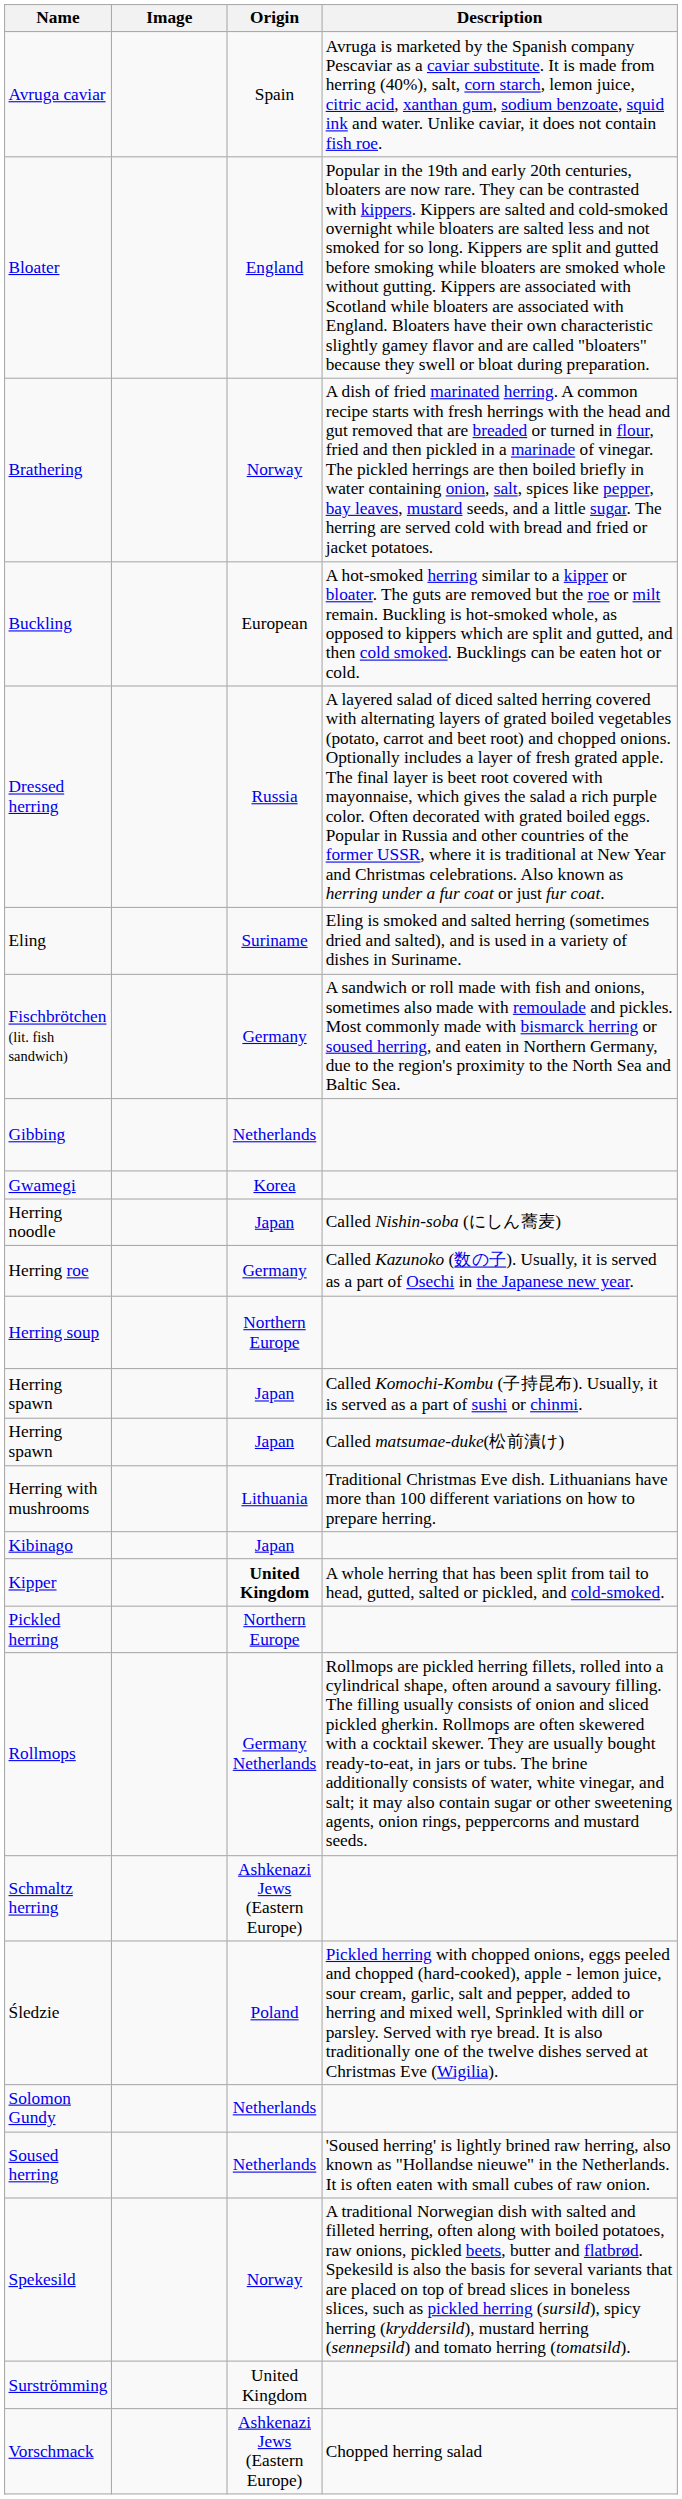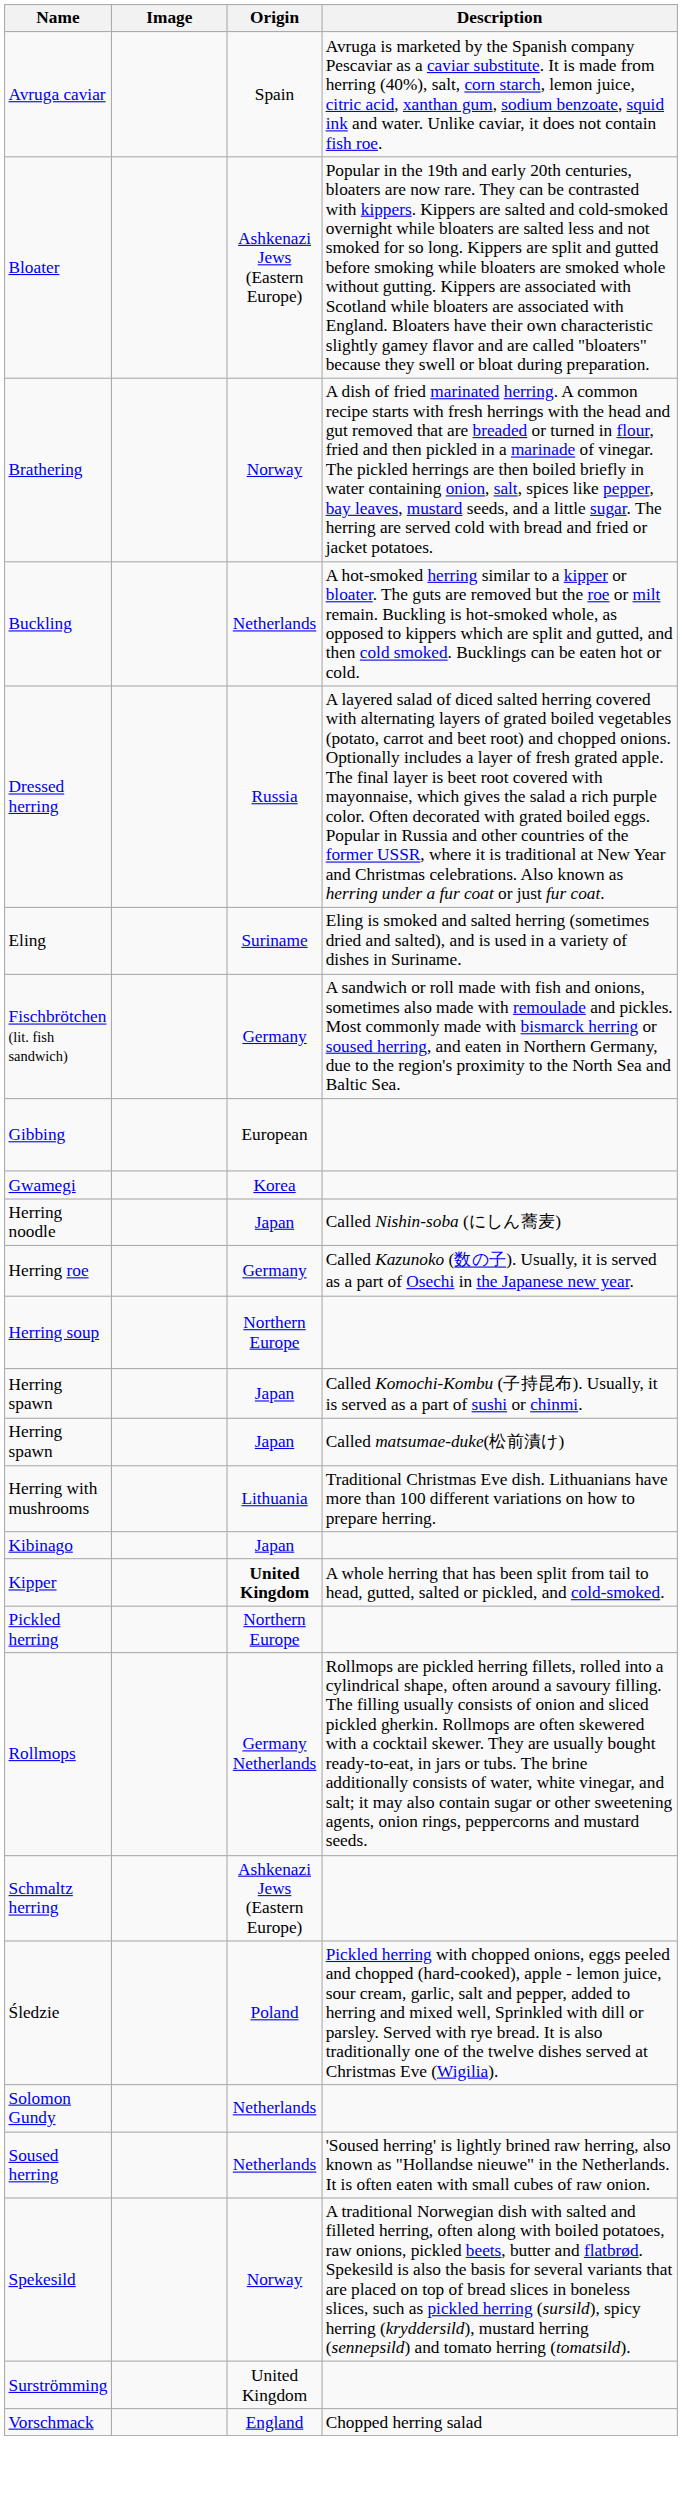 <table class="wikitable sortable" style="width:100%; height:100px;">
 <tr>
 <th style="width:80px;">Name</th>
 <th style="width:100px;">Image</th>
 <th style="width:80px;">Origin</th>
 <th>Description</th>
 </tr>
 <tr>
 <td><a href='#'>Avruga caviar</a></td>
 <td></td>
 <td align="center">Spain</td>
 <td>Avruga is marketed  by the Spanish company Pescaviar as a <a href='#'>caviar substitute</a>. It is made from herring (40%), salt, <a href='#'>corn starch</a>, lemon juice, <a href='#'>citric acid</a>, <a href='#'>xanthan gum</a>, <a href='#'>sodium benzoate</a>, <a href='#'>squid ink</a> and water. Unlike caviar, it does not contain <a href='#'>fish roe</a>.</td>
 </tr>
 <tr>
 <td><a href='#'>Bloater</a></td>
 <td></td>
-<td align="center"><a href='#'>England</a></td>
+<td align="center"><a href='#'>Ashkenazi Jews</a> (Eastern Europe)</td>
 <td>Popular in the 19th and early 20th centuries, bloaters are now rare. They can be contrasted with <a href='#'>kippers</a>.  Kippers are salted and cold-smoked overnight while bloaters are salted less and not smoked for so long. Kippers are split and gutted before smoking while bloaters are smoked whole without gutting. Kippers are associated with Scotland while bloaters are associated with England. Bloaters have their own characteristic slightly gamey flavor and are called "bloaters" because they swell or bloat during preparation.</td>
 </tr>
 <tr>
 <td><a href='#'>Brathering</a></td>
 <td></td>
 <td align="center"><a href='#'>Norway</a></td>
 <td>A dish of fried <a href='#'>marinated</a> <a href='#'>herring</a>. A common recipe starts with fresh herrings with the head and gut removed that are <a href='#'>breaded</a> or turned in <a href='#'>flour</a>, fried and then pickled in  a <a href='#'>marinade</a> of vinegar. The pickled herrings are then boiled briefly in water containing <a href='#'>onion</a>, <a href='#'>salt</a>, spices like <a href='#'>pepper</a>, <a href='#'>bay leaves</a>, <a href='#'>mustard</a> seeds, and a little <a href='#'>sugar</a>. The herring are served cold with bread and fried or jacket potatoes.</td>
 </tr>
 <tr>
 <td><a href='#'>Buckling</a></td>
 <td></td>
-<td align="center">European</td>
+<td align="center"><a href='#'>Netherlands</a></td>
 <td>A hot-smoked <a href='#'>herring</a> similar to a <a href='#'>kipper</a> or <a href='#'>bloater</a>. The guts are removed but the <a href='#'>roe</a> or <a href='#'>milt</a> remain. Buckling is hot-smoked whole, as opposed to kippers which are split and gutted, and then <a href='#'>cold smoked</a>. Bucklings can be eaten hot or cold.</td>
 </tr>
 <tr>
 <td><a href='#'>Dressed herring</a></td>
 <td></td>
 <td align="center"><a href='#'>Russia</a></td>
 <td>A layered salad of diced salted herring covered with alternating layers of grated boiled vegetables (potato, carrot and beet root) and chopped onions. Optionally includes a layer of fresh grated apple. The final layer is beet root covered with mayonnaise, which gives the salad a rich purple color. Often decorated with grated boiled eggs. Popular in Russia and other countries of the <a href='#'>former USSR</a>, where it is traditional at New Year and Christmas celebrations. Also known as <em>herring under a fur coat</em> or just <em>fur coat</em>.</td>
 </tr>
 <tr>
 <td>Eling</td>
 <td></td>
 <td align="center"><a href='#'>Suriname</a></td>
 <td>Eling is smoked and salted herring (sometimes dried and salted), and is used in a variety of dishes in Suriname.</td>
 </tr>
 <tr>
 <td><a href='#'>Fischbrötchen</a><br><small>(lit. fish sandwich)</small></td>
 <td></td>
 <td align="center"><a href='#'>Germany</a></td>
 <td>A sandwich or roll made with fish and onions, sometimes also made with <a href='#'>remoulade</a> and pickles. Most commonly made with <a href='#'>bismarck herring</a> or <a href='#'>soused herring</a>, and eaten in Northern Germany, due to the region's proximity to the North Sea and Baltic Sea.</td>
 </tr>
 <tr>
 <td><a href='#'>Gibbing</a></td>
 <td style="height:60px;"></td>
-<td align="center"><a href='#'>Netherlands</a></td>
+<td align="center">European</td>
 <td></td>
 </tr>
 <tr>
 <td><a href='#'>Gwamegi</a></td>
 <td></td>
 <td align="center"><a href='#'>Korea</a></td>
 <td></td>
 </tr>
 <tr>
 <td>Herring noodle</td>
 <td></td>
 <td align="center"><a href='#'>Japan</a></td>
 <td>Called <em>Nishin-soba</em> (にしん蕎麦)</td>
 </tr>
 <tr>
 <td>Herring <a href='#'>roe</a></td>
 <td></td>
 <td align="center"><a href='#'>Germany</a></td>
 <td>Called <em>Kazunoko</em> (<a href='#'>数の子</a>). Usually, it is served as a part of <a href='#'>Osechi</a> in <a href='#'>the Japanese new year</a>.</td>
 </tr>
 <tr>
 <td><a href='#'>Herring soup</a></td>
 <td style="height:60px;"></td>
 <td align="center"><a href='#'>Northern Europe</a></td>
 <td></td>
 </tr>
 <tr>
 <td>Herring spawn</td>
 <td></td>
 <td align="center"><a href='#'>Japan</a></td>
 <td>Called <em>Komochi-Kombu</em> (子持昆布). Usually, it is served as a part of <a href='#'>sushi</a> or <a href='#'>chinmi</a>.</td>
 </tr>
 <tr>
 <td>Herring spawn</td>
 <td></td>
 <td align="center"><a href='#'>Japan</a></td>
 <td>Called <em>matsumae-duke</em>(松前漬け)</td>
 </tr>
 <tr>
 <td>Herring with mushrooms</td>
 <td></td>
 <td align="center"><a href='#'>Lithuania</a></td>
 <td>Traditional Christmas Eve dish. Lithuanians have more than 100 different variations on how to prepare herring.</td>
 </tr>
 <tr>
 <td><a href='#'>Kibinago</a></td>
 <td></td>
 <td align="center"><a href='#'>Japan</a></td>
 <td></td>
 </tr>
 <tr>
 <td><a href='#'>Kipper</a></td>
 <td></td>
 <td align="center"><strong>United Kingdom</strong></td>
 <td>A whole herring that has been split from tail to head, gutted, salted or pickled, and <a href='#'>cold-smoked</a>.</td>
 </tr>
 <tr>
 <td><a href='#'>Pickled herring</a></td>
 <td></td>
 <td align="center"><a href='#'>Northern Europe</a></td>
 <td></td>
 </tr>
 <tr>
 <td><a href='#'>Rollmops</a></td>
 <td></td>
 <td align="center"><a href='#'>Germany</a><br><a href='#'>Netherlands</a></td>
 <td>Rollmops are pickled herring fillets, rolled into a cylindrical shape, often around a savoury filling. The filling usually consists of onion and sliced pickled gherkin. Rollmops are often skewered with a cocktail skewer. They are usually bought ready-to-eat, in jars or tubs. The brine additionally consists of water, white vinegar, and salt; it may also contain sugar or other sweetening agents, onion rings, peppercorns and mustard seeds.</td>
 </tr>
 <tr>
 <td><a href='#'>Schmaltz herring</a></td>
 <td style="height:60px;"></td>
 <td align="center"><a href='#'>Ashkenazi Jews</a> (Eastern Europe)</td>
 <td></td>
 </tr>
 <tr>
 <td>Śledzie</td>
 <td></td>
 <td align="center"><a href='#'>Poland</a></td>
 <td><a href='#'>Pickled herring</a> with chopped onions, eggs peeled and chopped (hard-cooked), apple - lemon juice, sour cream, garlic, salt and pepper, added to herring and mixed well, Sprinkled with dill or parsley. Served with rye bread. It is also traditionally one of the twelve dishes served at Christmas Eve (<a href='#'>Wigilia</a>).</td>
 </tr>
 <tr>
 <td><a href='#'>Solomon Gundy</a></td>
 <td></td>
 <td align="center"><a href='#'>Netherlands</a></td>
 <td></td>
 </tr>
 <tr>
 <td><a href='#'>Soused herring</a></td>
 <td></td>
 <td align="center"><a href='#'>Netherlands</a></td>
 <td>'Soused herring' is lightly brined raw herring, also known as "Hollandse nieuwe" in the Netherlands. It is often eaten with small cubes of raw onion.</td>
 </tr>
 <tr>
 <td><a href='#'>Spekesild</a></td>
 <td></td>
 <td align="center"><a href='#'>Norway</a></td>
 <td>A traditional Norwegian dish with salted and filleted herring, often along with boiled potatoes, raw onions, pickled <a href='#'>beets</a>, butter and <a href='#'>flatbrød</a>. Spekesild is also the basis for several variants that are placed on top of bread slices in boneless slices, such as <a href='#'>pickled herring</a> (<em>sursild</em>),  spicy herring (<em>kryddersild</em>), mustard herring (<em>sennepsild</em>) and tomato herring (<em>tomatsild</em>).</td>
 </tr>
 <tr>
 <td><a href='#'>Surströmming</a></td>
 <td></td>
 <td align="center">United Kingdom</td>
 <td></td>
 </tr>
 <tr>
 <td><a href='#'>Vorschmack</a></td>
 <td></td>
-<td align="center"><a href='#'>Ashkenazi Jews</a> (Eastern Europe)</td>
+<td align="center"><a href='#'>England</a></td>
 <td>Chopped herring salad</td>
 </tr>
 </table>
